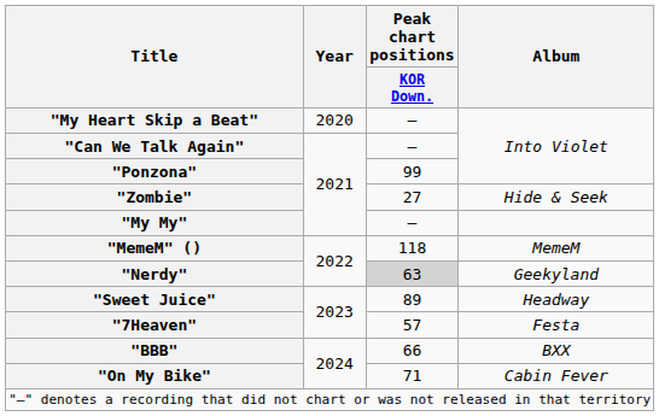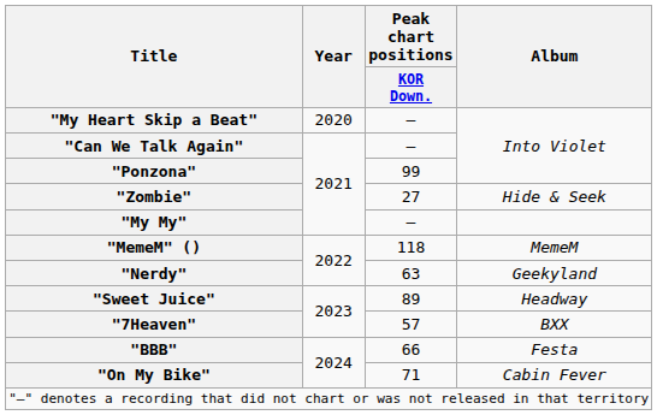 <table class="wikitable plainrowheaders" style="text-align:center">
 <tr>
 <th scope="col" rowspan="2">Title</th>
 <th scope="col" rowspan="2">Year</th>
 <th scope="col" style="width:5em">Peak chart positions</th>
 <th scope="col" rowspan="2" style="width:12em">Album</th>
 </tr>
 <tr>
 <th scope="col" style="width:3em;font-size:90%"><a href='#'>KOR<br>Down.</a><br></th>
 </tr>
 <tr>
 <th scope="row">"My Heart Skip a Beat"</th>
 <td>2020</td>
 <td>—</td>
 <td rowspan="3"><em>Into Violet</em></td>
 </tr>
 <tr>
 <th scope="row">"Can We Talk Again"</th>
 <td rowspan="4">2021</td>
 <td>—</td>
 </tr>
 <tr>
 <th scope="row">"Ponzona"</th>
 <td>99</td>
 </tr>
 <tr>
 <th scope="row">"Zombie"</th>
 <td>27</td>
 <td><em>Hide & Seek</em></td>
 </tr>
 <tr>
 <th scope="row">"My My"</th>
 <td>—</td>
 <td></td>
 </tr>
 <tr>
 <th scope="row">"MemeM" ()</th>
 <td rowspan="2">2022</td>
 <td>118</td>
 <td><em>MemeM</em></td>
 </tr>
 <tr>
 <th scope="row">"Nerdy"</th>
-<td style="background: lightgrey;">63</td>
+<td>63</td>
 <td><em>Geekyland</em></td>
 </tr>
 <tr>
 <th scope="row">"Sweet Juice"</th>
 <td rowspan="2">2023</td>
 <td>89</td>
 <td><em>Headway</em></td>
 </tr>
 <tr>
 <th scope="row">"7Heaven"</th>
 <td>57</td>
-<td><em>Festa</em></td>
+<td><em>BXX</em></td>
 </tr>
 <tr>
 <th scope="row">"BBB"</th>
 <td rowspan="2">2024</td>
 <td>66</td>
-<td><em>BXX</em></td>
+<td><em>Festa</em></td>
 </tr>
 <tr>
 <th scope="row">"On My Bike"</th>
 <td>71</td>
 <td><em>Cabin Fever</em></td>
 </tr>
 <tr>
 <td colspan="4" style="font-size:85%">"—" denotes a recording that did not chart or was not released in that territory</td>
 </tr>
 </table>
